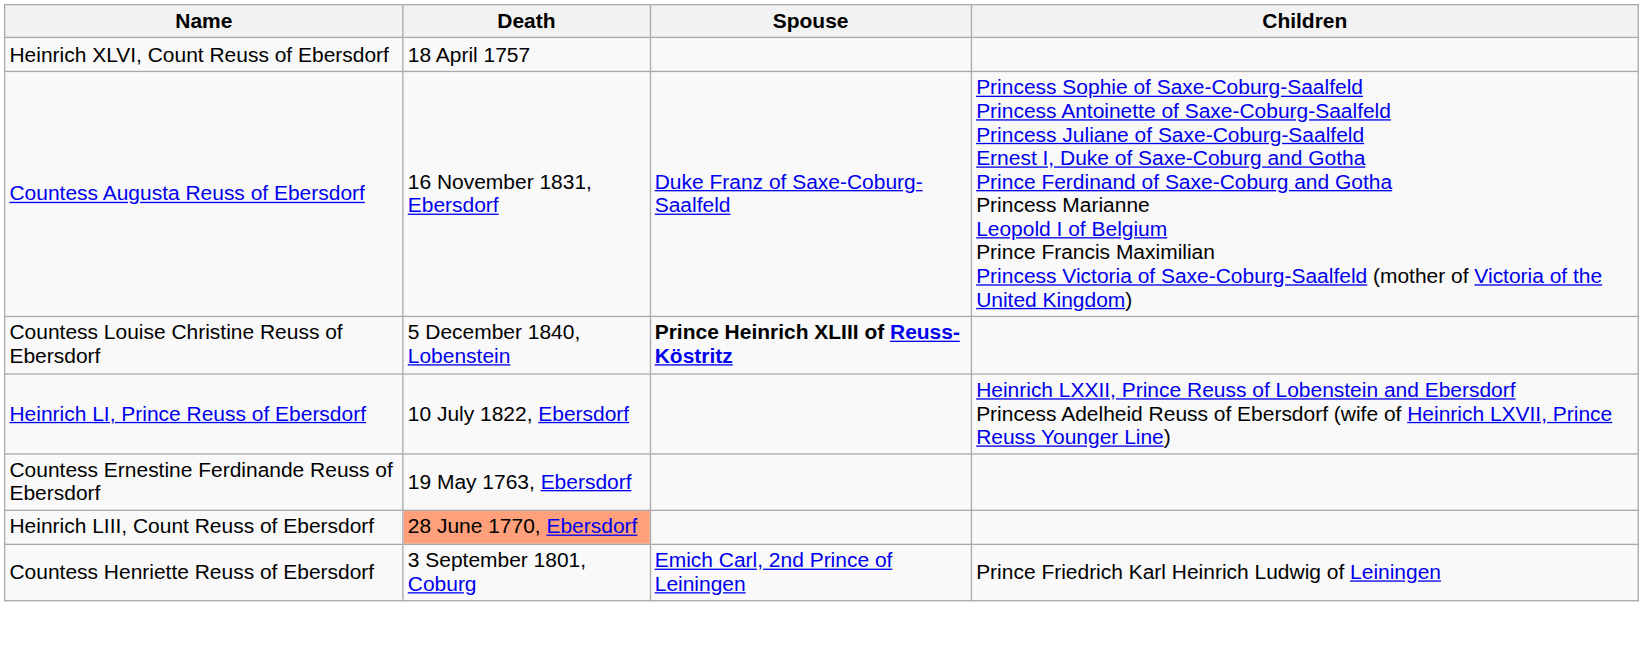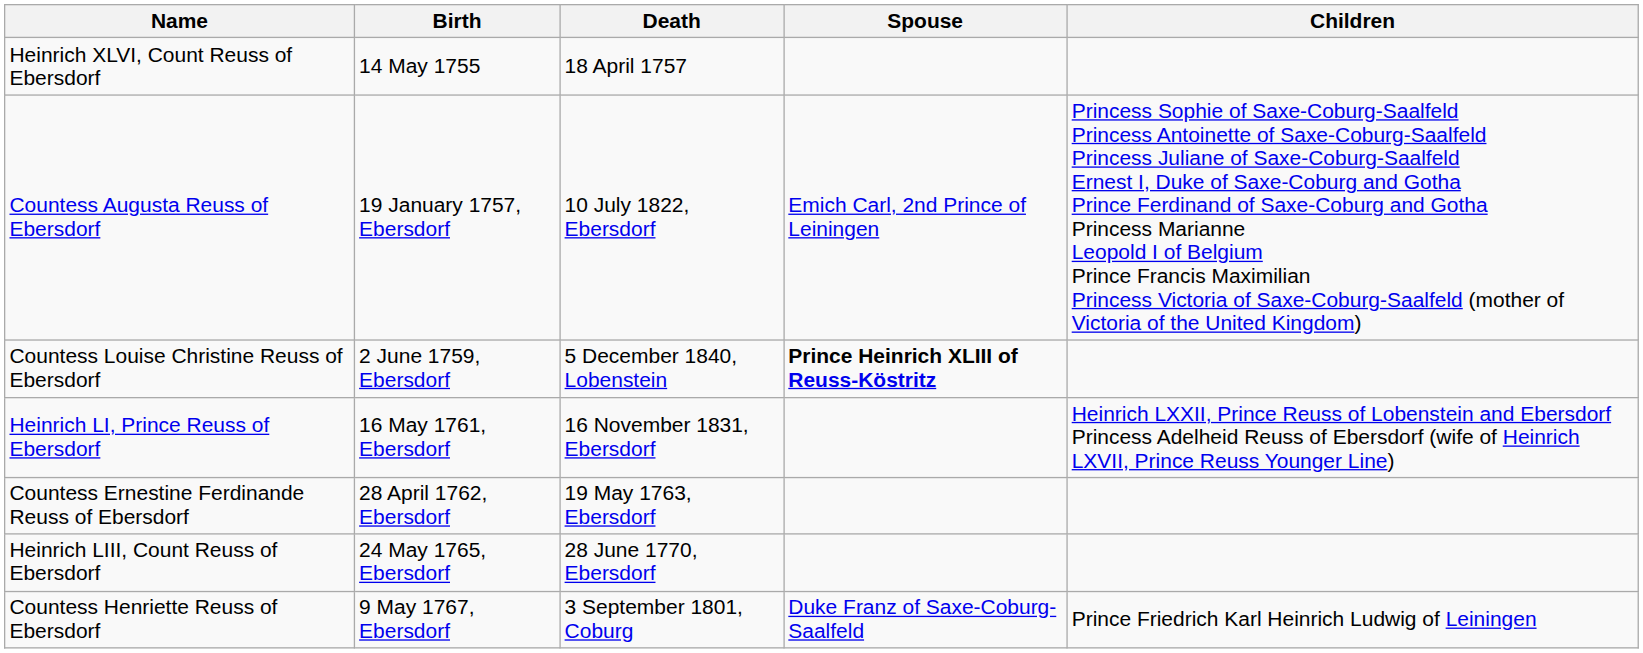 <table class="wikitable">
 <tr>
 <th>Name</th>
+<th>Birth</th>
 <th>Death</th>
 <th>Spouse</th>
 <th>Children</th>
 </tr>
 <tr>
 <td>Heinrich XLVI, Count Reuss of Ebersdorf</td>
+<td>14 May 1755</td>
 <td>18 April 1757</td>
 <td></td>
 <td></td>
 </tr>
 <tr>
 <td><a href='#'>Countess Augusta Reuss of Ebersdorf</a></td>
-<td>16 November 1831, <a href='#'>Ebersdorf</a></td>
-<td><a href='#'>Duke Franz of Saxe-Coburg-Saalfeld</a></td>
+<td>19 January 1757, <a href='#'>Ebersdorf</a></td>
+<td>10 July 1822, <a href='#'>Ebersdorf</a></td>
+<td><a href='#'>Emich Carl, 2nd Prince of Leiningen</a></td>
 <td><a href='#'>Princess Sophie of Saxe-Coburg-Saalfeld</a><br><a href='#'>Princess Antoinette of Saxe-Coburg-Saalfeld</a><br><a href='#'>Princess Juliane of Saxe-Coburg-Saalfeld</a><br><a href='#'>Ernest I, Duke of Saxe-Coburg and Gotha</a><br><a href='#'>Prince Ferdinand of Saxe-Coburg and Gotha</a><br>Princess Marianne<br><a href='#'>Leopold I of Belgium</a><br>Prince Francis Maximilian<br><a href='#'>Princess Victoria of Saxe-Coburg-Saalfeld</a> (mother of <a href='#'>Victoria of the United Kingdom</a>)</td>
 </tr>
 <tr>
 <td>Countess Louise Christine Reuss of Ebersdorf</td>
+<td>2 June 1759, <a href='#'>Ebersdorf</a></td>
 <td>5 December 1840, <a href='#'>Lobenstein</a></td>
 <td><strong>Prince Heinrich XLIII of <a href='#'>Reuss-Köstritz</a></strong></td>
 <td></td>
 </tr>
 <tr>
 <td><a href='#'>Heinrich LI, Prince Reuss of Ebersdorf</a></td>
-<td>10 July 1822, <a href='#'>Ebersdorf</a></td>
+<td>16 May 1761, <a href='#'>Ebersdorf</a></td>
+<td>16 November 1831, <a href='#'>Ebersdorf</a></td>
 <td></td>
 <td><a href='#'>Heinrich LXXII, Prince Reuss of Lobenstein and Ebersdorf</a><br>Princess Adelheid Reuss of Ebersdorf (wife of <a href='#'>Heinrich LXVII, Prince Reuss Younger Line</a>)</td>
 </tr>
 <tr>
 <td>Countess Ernestine Ferdinande Reuss of Ebersdorf</td>
+<td>28 April 1762, <a href='#'>Ebersdorf</a></td>
 <td>19 May 1763, <a href='#'>Ebersdorf</a></td>
 <td></td>
 <td></td>
 </tr>
 <tr>
 <td>Heinrich LIII, Count Reuss of Ebersdorf</td>
-<td style="background: lightsalmon;">28 June 1770, <a href='#'>Ebersdorf</a></td>
+<td>24 May 1765, <a href='#'>Ebersdorf</a></td>
+<td>28 June 1770, <a href='#'>Ebersdorf</a></td>
 <td></td>
 <td></td>
 </tr>
 <tr>
 <td>Countess Henriette Reuss of Ebersdorf</td>
+<td>9 May 1767, <a href='#'>Ebersdorf</a></td>
 <td>3 September 1801, <a href='#'>Coburg</a></td>
-<td><a href='#'>Emich Carl, 2nd Prince of Leiningen</a></td>
+<td><a href='#'>Duke Franz of Saxe-Coburg-Saalfeld</a></td>
 <td>Prince Friedrich Karl Heinrich Ludwig of <a href='#'>Leiningen</a></td>
 </tr>
 </table>
